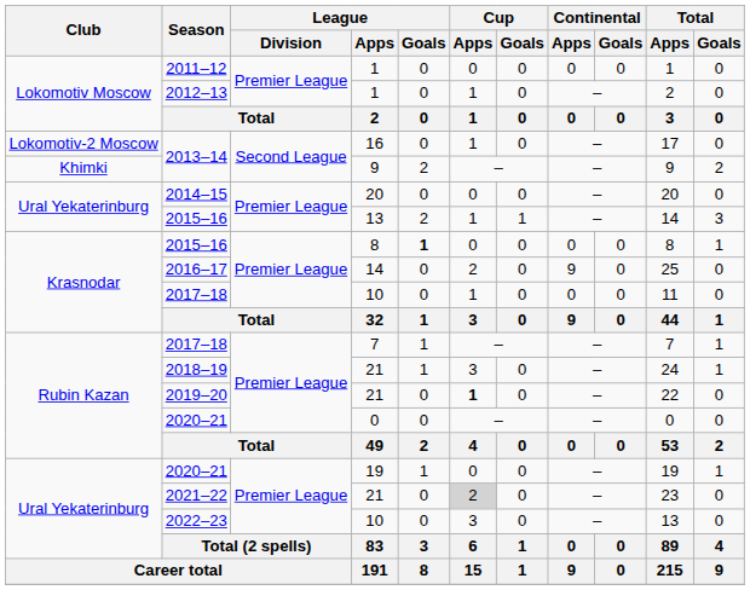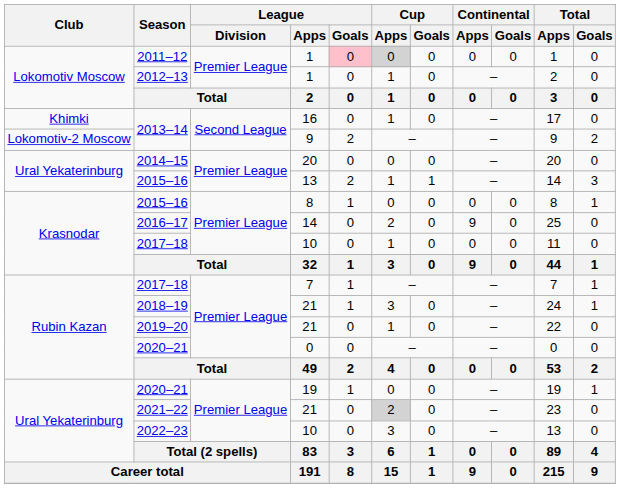 <table class="wikitable" style="text-align: center;">
 <tr>
 <th rowspan=2>Club</th>
 <th rowspan=2>Season</th>
 <th colspan=3>League</th>
 <th colspan=2>Cup</th>
 <th colspan=2>Continental</th>
 <th colspan=2>Total</th>
 </tr>
 <tr>
 <th>Division</th>
 <th>Apps</th>
 <th>Goals</th>
 <th>Apps</th>
 <th>Goals</th>
 <th>Apps</th>
 <th>Goals</th>
 <th>Apps</th>
 <th>Goals</th>
 </tr>
 <tr>
 <td rowspan=3><a href='#'>Lokomotiv Moscow</a></td>
 <td><a href='#'>2011–12</a></td>
 <td rowspan=2><a href='#'>Premier League</a></td>
 <td>1</td>
-<td>0</td>
-<td>0</td>
+<td style="background: pink;">0</td>
+<td style="background: lightgrey;">0</td>
 <td>0</td>
 <td>0</td>
 <td>0</td>
 <td>1</td>
 <td>0</td>
 </tr>
 <tr>
 <td><a href='#'>2012–13</a></td>
 <td>1</td>
 <td>0</td>
 <td>1</td>
 <td>0</td>
 <td colspan=2>–</td>
 <td>2</td>
 <td>0</td>
 </tr>
 <tr>
 <th colspan=2>Total</th>
 <th>2</th>
 <th>0</th>
 <th>1</th>
 <th>0</th>
 <th>0</th>
 <th>0</th>
 <th>3</th>
 <th>0</th>
 </tr>
 <tr>
-<td><a href='#'>Lokomotiv-2 Moscow</a></td>
+<td><a href='#'>Khimki</a></td>
 <td rowspan=2><a href='#'>2013–14</a></td>
 <td rowspan=2><a href='#'>Second League</a></td>
 <td>16</td>
 <td>0</td>
 <td>1</td>
 <td>0</td>
 <td colspan=2>–</td>
 <td>17</td>
 <td>0</td>
 </tr>
 <tr>
-<td><a href='#'>Khimki</a></td>
+<td><a href='#'>Lokomotiv-2 Moscow</a></td>
 <td>9</td>
 <td>2</td>
 <td colspan=2>–</td>
 <td colspan=2>–</td>
 <td>9</td>
 <td>2</td>
 </tr>
 <tr>
 <td rowspan=2><a href='#'>Ural Yekaterinburg</a></td>
 <td><a href='#'>2014–15</a></td>
 <td rowspan=2><a href='#'>Premier League</a></td>
 <td>20</td>
 <td>0</td>
 <td>0</td>
 <td>0</td>
 <td colspan=2>–</td>
 <td>20</td>
 <td>0</td>
 </tr>
 <tr>
 <td><a href='#'>2015–16</a></td>
 <td>13</td>
 <td>2</td>
 <td>1</td>
 <td>1</td>
 <td colspan=2>–</td>
 <td>14</td>
 <td>3</td>
 </tr>
 <tr>
 <td rowspan=4><a href='#'>Krasnodar</a></td>
 <td><a href='#'>2015–16</a></td>
 <td rowspan=3><a href='#'>Premier League</a></td>
 <td>8</td>
-<td><strong>1</strong></td>
+<td>1</td>
 <td>0</td>
 <td>0</td>
 <td>0</td>
 <td>0</td>
 <td>8</td>
 <td>1</td>
 </tr>
 <tr>
 <td><a href='#'>2016–17</a></td>
 <td>14</td>
 <td>0</td>
 <td>2</td>
 <td>0</td>
 <td>9</td>
 <td>0</td>
 <td>25</td>
 <td>0</td>
 </tr>
 <tr>
 <td><a href='#'>2017–18</a></td>
 <td>10</td>
 <td>0</td>
 <td>1</td>
 <td>0</td>
 <td>0</td>
 <td>0</td>
 <td>11</td>
 <td>0</td>
 </tr>
 <tr>
 <th colspan=2>Total</th>
 <th>32</th>
 <th>1</th>
 <th>3</th>
 <th>0</th>
 <th>9</th>
 <th>0</th>
 <th>44</th>
 <th>1</th>
 </tr>
 <tr>
 <td rowspan="5"><a href='#'>Rubin Kazan</a></td>
 <td><a href='#'>2017–18</a></td>
 <td rowspan="4"><a href='#'>Premier League</a></td>
 <td>7</td>
 <td>1</td>
 <td colspan=2>–</td>
 <td colspan=2>–</td>
 <td>7</td>
 <td>1</td>
 </tr>
 <tr>
 <td><a href='#'>2018–19</a></td>
 <td>21</td>
 <td>1</td>
 <td>3</td>
 <td>0</td>
 <td colspan=2>–</td>
 <td>24</td>
 <td>1</td>
 </tr>
 <tr>
 <td><a href='#'>2019–20</a></td>
 <td>21</td>
 <td>0</td>
-<td><strong>1</strong></td>
+<td>1</td>
 <td>0</td>
 <td colspan=2>–</td>
 <td>22</td>
 <td>0</td>
 </tr>
 <tr>
 <td><a href='#'>2020–21</a></td>
 <td>0</td>
 <td>0</td>
 <td colspan=2>–</td>
 <td colspan=2>–</td>
 <td>0</td>
 <td>0</td>
 </tr>
 <tr>
 <th colspan=2>Total</th>
 <th>49</th>
 <th>2</th>
 <th>4</th>
 <th>0</th>
 <th>0</th>
 <th>0</th>
 <th>53</th>
 <th>2</th>
 </tr>
 <tr>
 <td rowspan="4"><a href='#'>Ural Yekaterinburg</a></td>
 <td><a href='#'>2020–21</a></td>
 <td rowspan="3"><a href='#'>Premier League</a></td>
 <td>19</td>
 <td>1</td>
 <td>0</td>
 <td>0</td>
 <td colspan=2>–</td>
 <td>19</td>
 <td>1</td>
 </tr>
 <tr>
 <td><a href='#'>2021–22</a></td>
 <td>21</td>
 <td>0</td>
 <td style="background: lightgrey;">2</td>
 <td>0</td>
 <td colspan=2>–</td>
 <td>23</td>
 <td>0</td>
 </tr>
 <tr>
 <td><a href='#'>2022–23</a></td>
 <td>10</td>
 <td>0</td>
 <td>3</td>
 <td>0</td>
 <td colspan=2>–</td>
 <td>13</td>
 <td>0</td>
 </tr>
 <tr>
 <th colspan=2>Total (2 spells)</th>
 <th>83</th>
 <th>3</th>
 <th>6</th>
 <th>1</th>
 <th>0</th>
 <th>0</th>
 <th>89</th>
 <th>4</th>
 </tr>
 <tr>
 <th colspan=3>Career total</th>
 <th>191</th>
 <th>8</th>
 <th>15</th>
 <th>1</th>
 <th>9</th>
 <th>0</th>
 <th>215</th>
 <th>9</th>
 </tr>
 <tr>
 </tr>
 </table>
